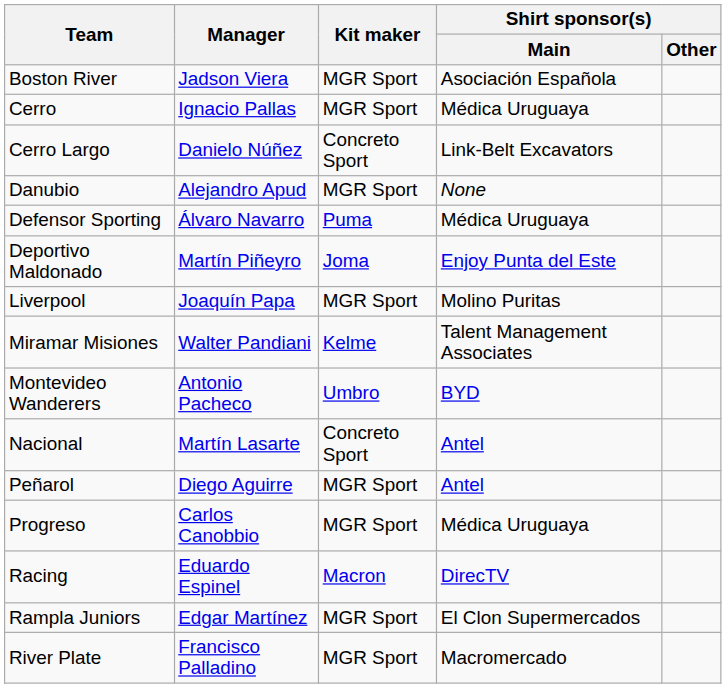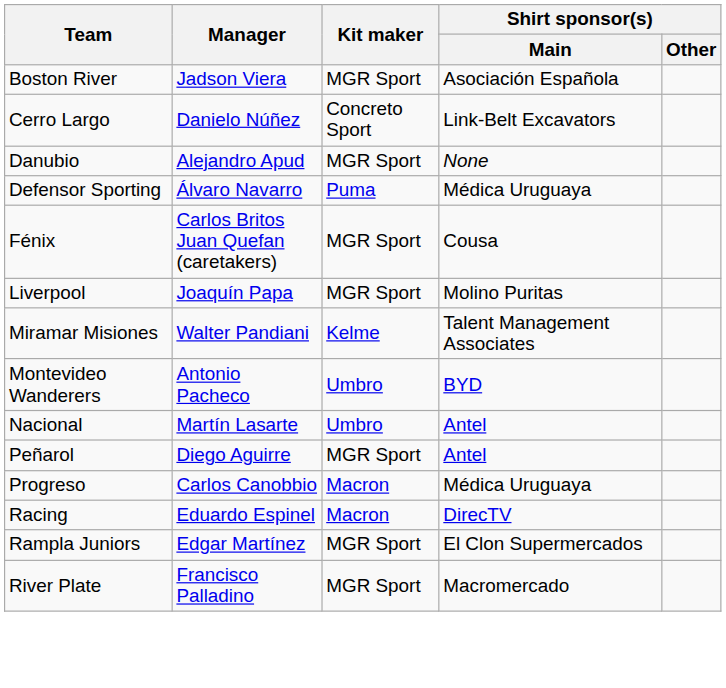 <table class="wikitable sortable" style="text-align: left;">
 <tr>
 <th rowspan="2">Team</th>
 <th rowspan="2">Manager</th>
 <th rowspan="2">Kit maker</th>
 <th colspan="2">Shirt sponsor(s)</th>
 </tr>
 <tr>
 <th>Main</th>
 <th>Other</th>
 </tr>
 <tr>
 <td>Boston River</td>
 <td> <a href='#'>Jadson Viera</a></td>
 <td>MGR Sport</td>
 <td>Asociación Española</td>
-<td></td>
-</tr>
-<tr>
-<td>Cerro</td>
-<td> <a href='#'>Ignacio Pallas</a></td>
-<td>MGR Sport</td>
-<td>Médica Uruguaya</td>
 <td></td>
 </tr>
 <tr>
 <td>Cerro Largo</td>
 <td> <a href='#'>Danielo Núñez</a></td>
 <td>Concreto Sport</td>
 <td>Link-Belt Excavators</td>
 <td></td>
 </tr>
 <tr>
 <td>Danubio</td>
 <td> <a href='#'>Alejandro Apud</a></td>
 <td>MGR Sport</td>
 <td><em>None</em></td>
 <td></td>
 </tr>
 <tr>
 <td>Defensor Sporting</td>
 <td> <a href='#'>Álvaro Navarro</a></td>
 <td><a href='#'>Puma</a></td>
 <td>Médica Uruguaya</td>
 <td></td>
 </tr>
 <tr>
-<td>Deportivo Maldonado</td>
-<td> <a href='#'>Martín Piñeyro</a></td>
-<td><a href='#'>Joma</a></td>
-<td><a href='#'>Enjoy Punta del Este</a></td>
+<td>Fénix</td>
+<td> <a href='#'>Carlos Britos</a><br> <a href='#'>Juan Quefan</a><br>(caretakers)</td>
+<td>MGR Sport</td>
+<td>Cousa</td>
 <td></td>
 </tr>
 <tr>
 <td>Liverpool</td>
 <td> <a href='#'>Joaquín Papa</a></td>
 <td>MGR Sport</td>
 <td>Molino Puritas</td>
 <td></td>
 </tr>
 <tr>
 <td>Miramar Misiones</td>
 <td> <a href='#'>Walter Pandiani</a></td>
 <td><a href='#'>Kelme</a></td>
 <td>Talent Management Associates</td>
 <td></td>
 </tr>
 <tr>
 <td>Montevideo Wanderers</td>
 <td> <a href='#'>Antonio Pacheco</a></td>
 <td><a href='#'>Umbro</a></td>
 <td><a href='#'>BYD</a></td>
 <td></td>
 </tr>
 <tr>
 <td>Nacional</td>
 <td> <a href='#'>Martín Lasarte</a></td>
-<td>Concreto Sport</td>
+<td><a href='#'>Umbro</a></td>
 <td><a href='#'>Antel</a></td>
 <td></td>
 </tr>
 <tr>
 <td>Peñarol</td>
 <td> <a href='#'>Diego Aguirre</a></td>
 <td>MGR Sport</td>
 <td><a href='#'>Antel</a></td>
 <td></td>
 </tr>
 <tr>
 <td>Progreso</td>
 <td> <a href='#'>Carlos Canobbio</a></td>
-<td>MGR Sport</td>
+<td><a href='#'>Macron</a></td>
 <td>Médica Uruguaya</td>
 <td></td>
 </tr>
 <tr>
 <td>Racing</td>
 <td> <a href='#'>Eduardo Espinel</a></td>
 <td><a href='#'>Macron</a></td>
 <td><a href='#'>DirecTV</a></td>
 <td></td>
 </tr>
 <tr>
 <td>Rampla Juniors</td>
 <td> <a href='#'>Edgar Martínez</a></td>
 <td>MGR Sport</td>
 <td>El Clon Supermercados</td>
 <td></td>
 </tr>
 <tr>
 <td>River Plate</td>
 <td> <a href='#'>Francisco Palladino</a></td>
 <td>MGR Sport</td>
 <td>Macromercado</td>
 <td></td>
 </tr>
 </table>
